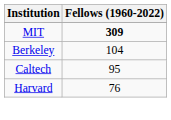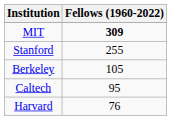 <table class="wikitable sortable">
 <tr>
 <th>Institution</th>
 <th data-sort-type="number">Fellows (1960-2022)</th>
 </tr>
 <tr>
 </tr>
 <tr>
 <td align="center"><a href='#'>MIT</a></td>
 <td align="center"><strong>309</strong></td>
 </tr>
 <tr>
+<td align="center"><a href='#'>Stanford</a></td>
+<td align="center">255</td>
+</tr>
+<tr>
 <td align="center"><a href='#'>Berkeley</a></td>
-<td align="center">104</td>
+<td align="center">105</td>
 </tr>
 <tr>
 <td align="center"><a href='#'>Caltech</a></td>
 <td align="center">95</td>
 </tr>
 <tr>
 <td align="center"><a href='#'>Harvard</a></td>
 <td align="center">76</td>
 </tr>
 </table>
